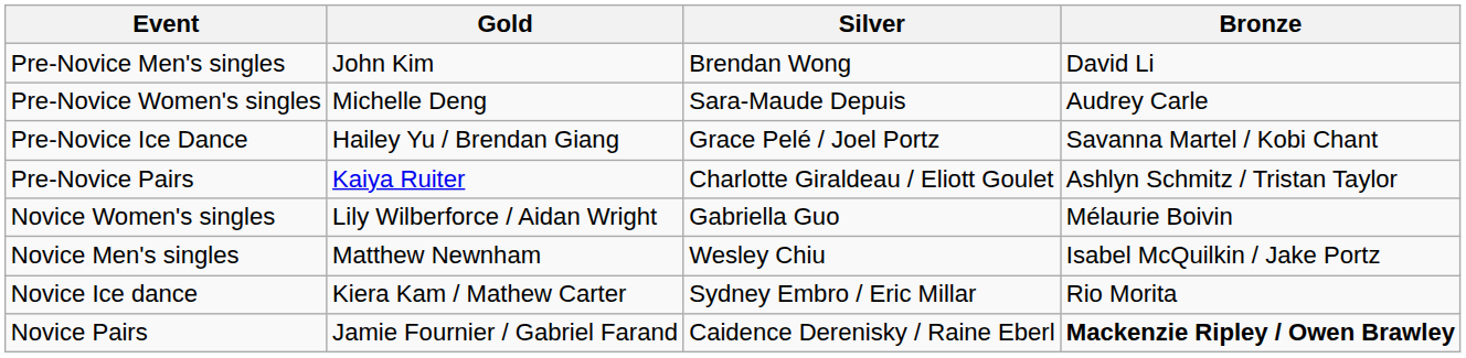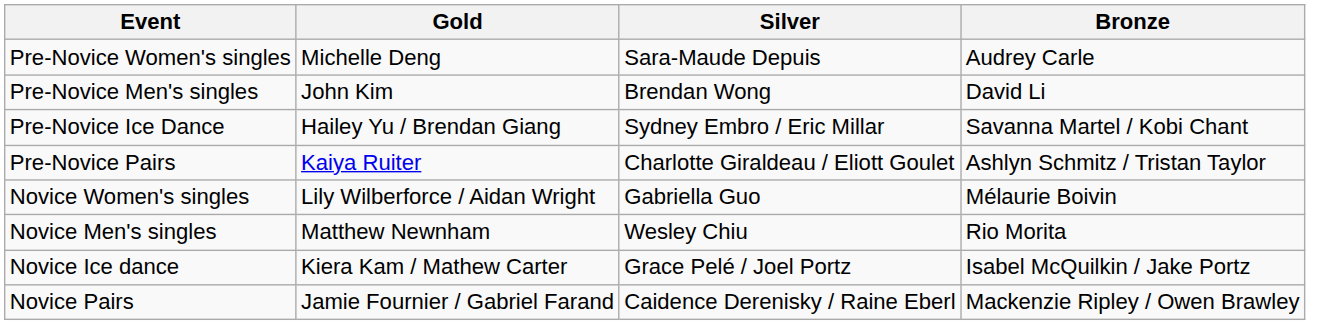 <table class="wikitable">
 <tr>
 <th>Event</th>
 <th>Gold</th>
 <th>Silver</th>
 <th>Bronze</th>
 </tr>
 <tr>
+<td>Pre-Novice Women's singles</td>
+<td>Michelle Deng</td>
+<td>Sara-Maude Depuis</td>
+<td>Audrey Carle</td>
+</tr>
+<tr>
 <td>Pre-Novice Men's singles</td>
 <td>John Kim</td>
 <td>Brendan Wong</td>
 <td>David Li</td>
 </tr>
 <tr>
-<td>Pre-Novice Women's singles</td>
-<td>Michelle Deng</td>
-<td>Sara-Maude Depuis</td>
-<td>Audrey Carle</td>
-</tr>
-<tr>
 <td>Pre-Novice Ice Dance</td>
 <td>Hailey Yu / Brendan Giang</td>
-<td>Grace Pelé / Joel Portz</td>
+<td>Sydney Embro / Eric Millar</td>
 <td>Savanna Martel / Kobi Chant</td>
 </tr>
 <tr>
 <td>Pre-Novice Pairs</td>
 <td><a href='#'>Kaiya Ruiter</a></td>
 <td>Charlotte Giraldeau / Eliott Goulet</td>
 <td>Ashlyn Schmitz / Tristan Taylor</td>
 </tr>
 <tr>
 <td>Novice Women's singles</td>
 <td>Lily Wilberforce / Aidan Wright</td>
 <td>Gabriella Guo</td>
 <td>Mélaurie Boivin</td>
 </tr>
 <tr>
 <td>Novice Men's singles</td>
 <td>Matthew Newnham</td>
 <td>Wesley Chiu</td>
-<td>Isabel McQuilkin / Jake Portz</td>
+<td>Rio Morita</td>
 </tr>
 <tr>
 <td>Novice Ice dance</td>
 <td>Kiera Kam / Mathew Carter</td>
-<td>Sydney Embro / Eric Millar</td>
-<td>Rio Morita</td>
+<td>Grace Pelé / Joel Portz</td>
+<td>Isabel McQuilkin / Jake Portz</td>
 </tr>
 <tr>
 <td>Novice Pairs</td>
 <td>Jamie Fournier / Gabriel Farand</td>
 <td>Caidence Derenisky / Raine Eberl</td>
-<td><strong>Mackenzie Ripley / Owen Brawley</strong></td>
+<td>Mackenzie Ripley / Owen Brawley</td>
 </tr>
 </table>
